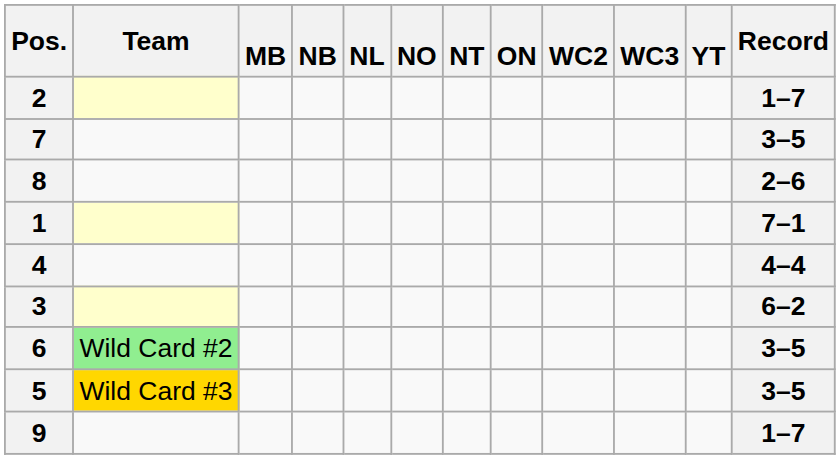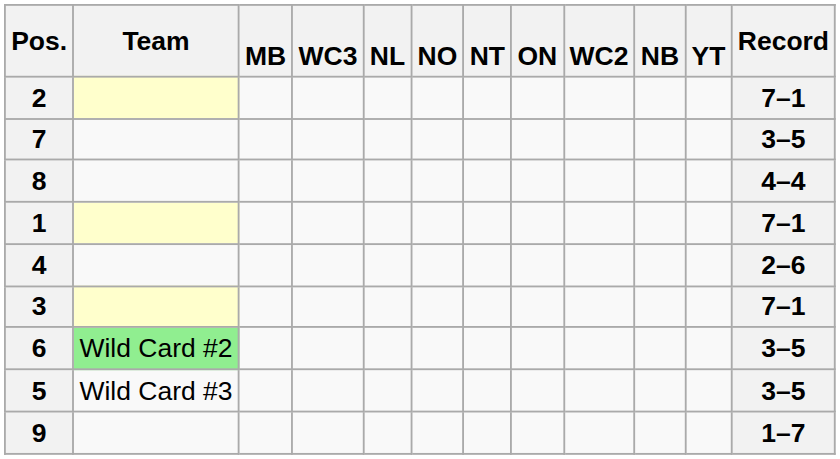 <table class="wikitable sortable nowrap" style="text-align:center; font-size:0.9em;">
 <tr>
 <th>Pos.</th>
 <th>Team</th>
 <th><br>MB</th>
-<th><br>NB</th>
+<th><br>WC3</th>
 <th><br>NL</th>
 <th><br>NO</th>
 <th><br>NT</th>
 <th><br>ON</th>
 <th><br>WC2</th>
-<th><br>WC3</th>
+<th><br>NB</th>
 <th><br>YT</th>
 <th>Record</th>
 </tr>
 <tr>
 <th>2</th>
 <td style="text-align:left; background:#ffffcc;"></td>
 <td></td>
 <td></td>
 <td></td>
 <td></td>
 <td></td>
 <td></td>
 <td></td>
 <td></td>
 <td></td>
-<th>1–7</th>
+<th>7–1</th>
 </tr>
 <tr>
 <th>7</th>
 <td style="text-align:left;"></td>
 <td></td>
 <td></td>
 <td></td>
 <td></td>
 <td></td>
 <td></td>
 <td></td>
 <td></td>
 <td></td>
 <th>3–5</th>
 </tr>
 <tr>
 <th>8</th>
 <td style="text-align:left;"></td>
 <td></td>
 <td></td>
 <td></td>
 <td></td>
 <td></td>
 <td></td>
 <td></td>
 <td></td>
 <td></td>
-<th>2–6</th>
+<th>4–4</th>
 </tr>
 <tr>
 <th>1</th>
 <td style="text-align:left; background:#ffffcc;"></td>
 <td></td>
 <td></td>
 <td></td>
 <td></td>
 <td></td>
 <td></td>
 <td></td>
 <td></td>
 <td></td>
 <th>7–1</th>
 </tr>
 <tr>
 <th>4</th>
 <td style="text-align:left;"></td>
 <td></td>
 <td></td>
 <td></td>
 <td></td>
 <td></td>
 <td></td>
 <td></td>
 <td></td>
 <td></td>
-<th>4–4</th>
+<th>2–6</th>
 </tr>
 <tr>
 <th>3</th>
 <td style="text-align:left; background:#ffffcc;"></td>
 <td></td>
 <td></td>
 <td></td>
 <td></td>
 <td></td>
 <td></td>
 <td></td>
 <td></td>
 <td></td>
-<th>6–2</th>
+<th>7–1</th>
 </tr>
 <tr>
 <th>6</th>
 <td style="background: lightgreen; text-align:left;"> Wild Card #2</td>
 <td></td>
 <td></td>
 <td></td>
 <td></td>
 <td></td>
 <td></td>
 <td></td>
 <td></td>
 <td></td>
 <th>3–5</th>
 </tr>
 <tr>
 <th>5</th>
-<td style="background: gold; text-align:left;"> Wild Card #3</td>
+<td style="text-align:left;"> Wild Card #3</td>
 <td></td>
 <td></td>
 <td></td>
 <td></td>
 <td></td>
 <td></td>
 <td></td>
 <td></td>
 <td></td>
 <th>3–5</th>
 </tr>
 <tr>
 <th>9</th>
 <td style="text-align:left;"></td>
 <td></td>
 <td></td>
 <td></td>
 <td></td>
 <td></td>
 <td></td>
 <td></td>
 <td></td>
 <td></td>
 <th>1–7</th>
 </tr>
 </table>
